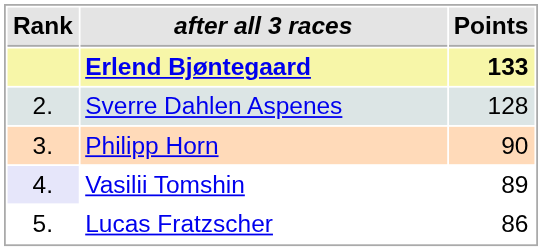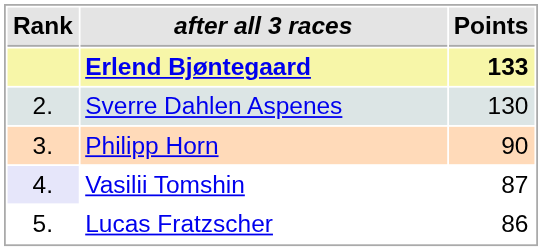 <table cellspacing="1" cellpadding="3" style="border:1px solid #aaa; font-size:86%;">
 <tr style="background:#e4e4e4;">
 <th style="border-bottom:1px solid #aaa; width:10px;">Rank</th>
 <th style="border-bottom:1px solid #aaa; width:200px; white-space:nowrap;"><em>after all 3 races</em></th>
 <th style="border-bottom:1px solid #aaa; width:20px;">Points</th>
 </tr>
 <tr style="background:#f7f6a8;">
 <td style="text-align:center"></td>
 <td> <strong><a href='#'>Erlend Bjøntegaard</a></strong></td>
 <td style="text-align:right"><strong>133</strong></td>
 </tr>
 <tr style="background:#dce5e5;">
 <td style="text-align:center">2.</td>
 <td> <a href='#'>Sverre Dahlen Aspenes</a></td>
-<td align=right>128</td>
+<td align=right>130</td>
 </tr>
 <tr style="background:#ffdab9;">
 <td style="text-align:center">3.</td>
 <td> <a href='#'>Philipp Horn</a></td>
 <td align=right>90</td>
 </tr>
 <tr>
 <td style="background: lavender; text-align:center">4.</td>
 <td> <a href='#'>Vasilii Tomshin</a></td>
-<td align=right>89</td>
+<td align=right>87</td>
 </tr>
 <tr>
 <td style="text-align:center">5.</td>
 <td> <a href='#'>Lucas Fratzscher</a></td>
 <td style="text-align:right">86</td>
 </tr>
 </table>
